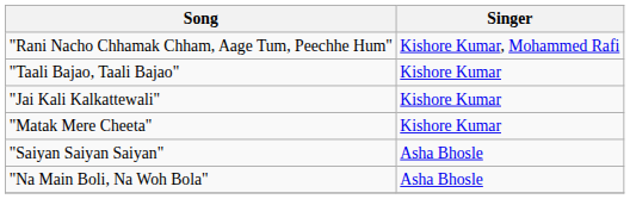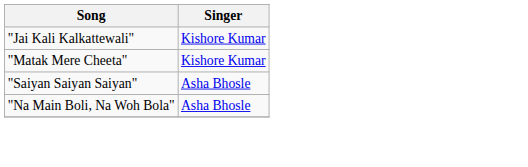 <table class="wikitable" style="font-size:95%">
 <tr>
 <th>Song</th>
 <th>Singer</th>
-</tr>
-<tr>
-<td>"Rani Nacho Chhamak Chham, Aage Tum, Peechhe Hum"</td>
-<td><a href='#'>Kishore Kumar</a>, <a href='#'>Mohammed Rafi</a></td>
-</tr>
-<tr>
-<td>"Taali Bajao, Taali Bajao"</td>
-<td><a href='#'>Kishore Kumar</a></td>
 </tr>
 <tr>
 <td>"Jai Kali Kalkattewali"</td>
 <td><a href='#'>Kishore Kumar</a></td>
 </tr>
 <tr>
 <td>"Matak Mere Cheeta"</td>
 <td><a href='#'>Kishore Kumar</a></td>
 </tr>
 <tr>
 <td>"Saiyan Saiyan Saiyan"</td>
 <td><a href='#'>Asha Bhosle</a></td>
 </tr>
 <tr>
 <td>"Na Main Boli, Na Woh Bola"</td>
 <td><a href='#'>Asha Bhosle</a></td>
 </tr>
 <tr>
 </tr>
 </table>
